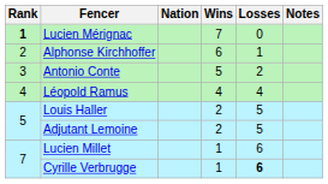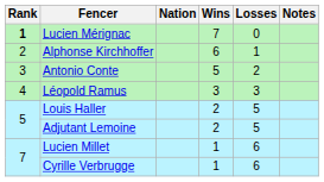 <table class="wikitable sortable" style="text-align:center">
 <tr>
 <th>Rank</th>
 <th>Fencer</th>
 <th>Nation</th>
 <th>Wins</th>
 <th>Losses</th>
 <th>Notes</th>
 </tr>
 <tr bgcolor=bbf3bb>
 <td><strong>1</strong></td>
 <td align=left><a href='#'>Lucien Mérignac</a></td>
 <td align=left></td>
 <td>7</td>
 <td>0</td>
 <td></td>
 </tr>
 <tr bgcolor=bbf3bb>
 <td>2</td>
 <td align=left><a href='#'>Alphonse Kirchhoffer</a></td>
 <td align=left></td>
 <td>6</td>
 <td>1</td>
 <td></td>
 </tr>
 <tr bgcolor=bbf3bb>
 <td>3</td>
 <td align=left><a href='#'>Antonio Conte</a></td>
 <td align=left></td>
 <td>5</td>
 <td>2</td>
 <td></td>
 </tr>
 <tr bgcolor=bbf3bb>
 <td>4</td>
 <td align=left><a href='#'>Léopold Ramus</a></td>
 <td align=left></td>
-<td>4</td>
-<td>4</td>
+<td>3</td>
+<td>3</td>
 <td></td>
 </tr>
 <tr bgcolor=bbf3ff>
 <td align=center rowspan=2>5</td>
 <td align=left><a href='#'>Louis Haller</a></td>
 <td align=left></td>
 <td>2</td>
 <td>5</td>
 <td></td>
 </tr>
 <tr bgcolor=bbf3ff>
 <td align=left><a href='#'>Adjutant Lemoine</a></td>
 <td align=left></td>
 <td>2</td>
 <td>5</td>
 <td></td>
 </tr>
 <tr bgcolor=bbf3ff>
 <td align=center rowspan=2>7</td>
 <td align=left><a href='#'>Lucien Millet</a></td>
 <td align=left></td>
 <td>1</td>
 <td>6</td>
 <td></td>
 </tr>
 <tr bgcolor=bbf3ff>
 <td align=left><a href='#'>Cyrille Verbrugge</a></td>
 <td align=left></td>
 <td>1</td>
-<td><strong>6</strong></td>
+<td>6</td>
 <td></td>
 </tr>
 </table>
